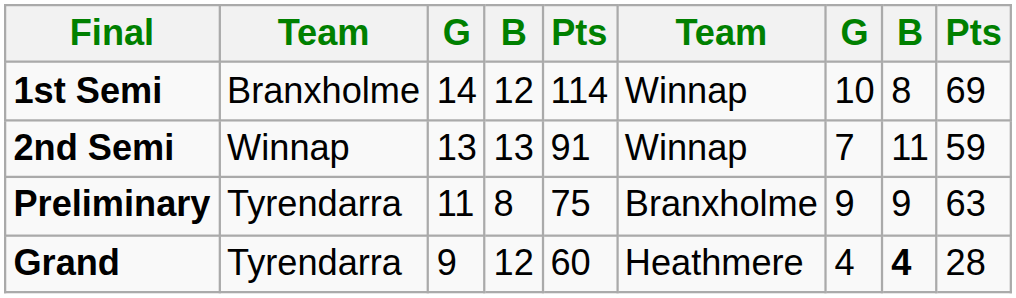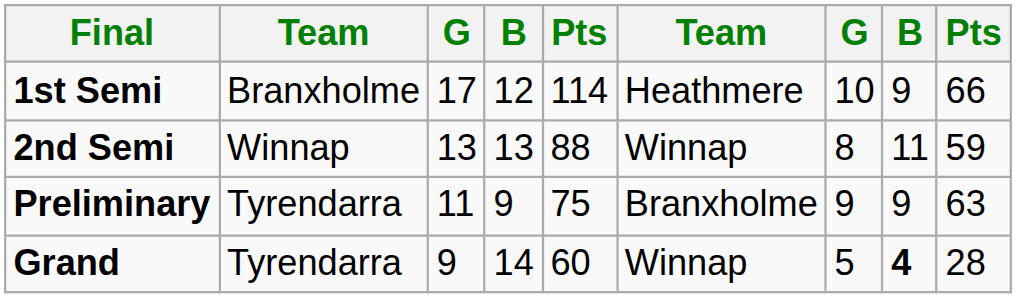 <table class="wikitable">
 <tr>
 <th style="color:green">Final</th>
 <th style="color:green">Team</th>
 <th style="color:green">G</th>
 <th style="color:green">B</th>
 <th style="color:green">Pts</th>
 <th style="color:green">Team</th>
 <th style="color:green">G</th>
 <th style="color:green">B</th>
 <th style="color:green">Pts</th>
 </tr>
 <tr>
 <td><strong>1st Semi</strong></td>
 <td>Branxholme</td>
-<td>14</td>
+<td>17</td>
 <td>12</td>
 <td>114</td>
-<td>Winnap</td>
+<td>Heathmere</td>
 <td>10</td>
-<td>8</td>
-<td>69</td>
+<td>9</td>
+<td>66</td>
 </tr>
 <tr>
 <td><strong>2nd Semi</strong></td>
 <td>Winnap</td>
 <td>13</td>
 <td>13</td>
-<td>91</td>
+<td>88</td>
 <td>Winnap</td>
-<td>7</td>
+<td>8</td>
 <td>11</td>
 <td>59</td>
 </tr>
 <tr>
 <td><strong>Preliminary</strong></td>
 <td>Tyrendarra</td>
 <td>11</td>
-<td>8</td>
+<td>9</td>
 <td>75</td>
 <td>Branxholme</td>
 <td>9</td>
 <td>9</td>
 <td>63</td>
 </tr>
 <tr>
 <td><strong>Grand</strong></td>
 <td>Tyrendarra</td>
 <td>9</td>
-<td>12</td>
+<td>14</td>
 <td>60</td>
-<td>Heathmere</td>
-<td>4</td>
+<td>Winnap</td>
+<td>5</td>
 <td><strong>4</strong></td>
 <td>28</td>
 </tr>
 </table>
